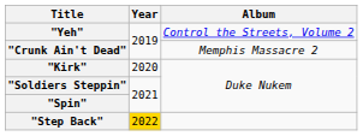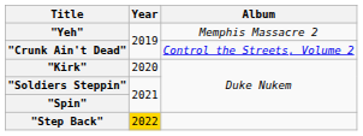 <table class="wikitable plainrowheaders" style="text-align:center;">
 <tr>
 <th>Title</th>
 <th>Year</th>
 <th>Album</th>
 </tr>
 <tr>
 <th scope="row">"Yeh"<br></th>
 <td rowspan="2">2019</td>
-<td><em><a href='#'>Control the Streets, Volume 2</a></em></td>
+<td><em>Memphis Massacre 2</em></td>
 </tr>
 <tr>
 <th scope="row">"Crunk Ain't Dead"<br></th>
-<td><em>Memphis Massacre 2</em></td>
+<td><em><a href='#'>Control the Streets, Volume 2</a></em></td>
 </tr>
 <tr>
 <th scope="row">"Kirk"<br></th>
 <td>2020</td>
 <td rowspan="3"><em>Duke Nukem</em></td>
 </tr>
 <tr>
 <th scope="row">"Soldiers Steppin"</th>
 <td rowspan="2">2021</td>
 </tr>
 <tr>
 <th scope="row">"Spin"<br></th>
 </tr>
 <tr>
 <th scope="row">"Step Back"<br></th>
 <td style="background: gold;">2022</td>
 <td></td>
 </tr>
 </table>
